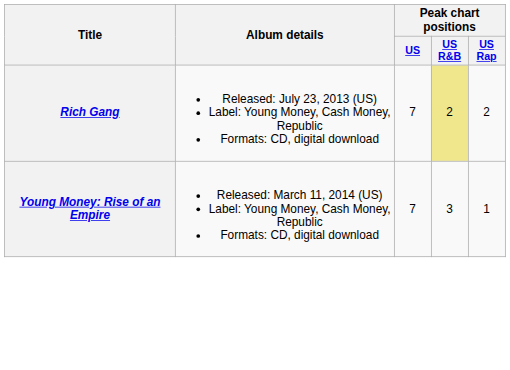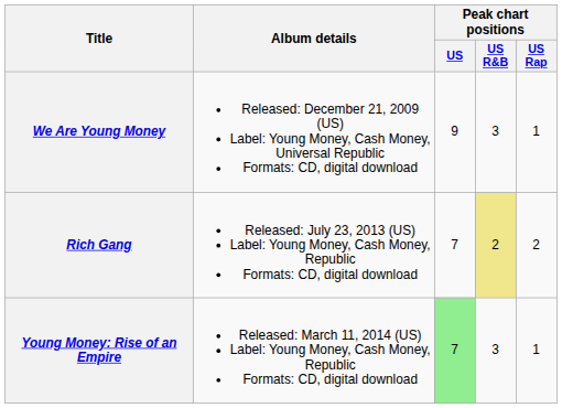 <table class="wikitable plainrowheaders" style="text-align:center;">
 <tr>
 <th scope="col" rowspan="2" style="width:14em;">Title</th>
 <th scope="col" rowspan="2" style="width:18em;">Album details</th>
 <th scope="col" colspan="3">Peak chart positions</th>
 </tr>
 <tr>
 <th scope="col" style="width:3em;font-size:90%;"><a href='#'>US</a></th>
 <th scope="col" style="width:3em;font-size:90%;"><a href='#'>US<br>R&B</a></th>
 <th scope="col" style="width:3em;font-size:90%;"><a href='#'>US<br>Rap</a></th>
 </tr>
 <tr>
+<th scope="row"><em><a href='#'>We Are Young Money</a></em></th>
+<td><br><ul><li>Released: December 21, 2009 <span>(US)</span></li><li>Label: Young Money, Cash Money, Universal Republic</li><li>Formats: CD, digital download</li></ul></td>
+<td>9</td>
+<td>3</td>
+<td>1</td>
+</tr>
+<tr>
 <th scope="row"><em><a href='#'>Rich Gang</a></em></th>
 <td><br><ul><li>Released: July 23, 2013 <span>(US)</span></li><li>Label: Young Money, Cash Money, Republic</li><li>Formats: CD, digital download</li></ul></td>
 <td>7</td>
 <td style="background: khaki;">2</td>
 <td>2</td>
 </tr>
 <tr>
 <th scope="row"><em><a href='#'>Young Money: Rise of an Empire</a></em></th>
 <td><br><ul><li>Released: March 11, 2014 <span>(US)</span></li><li>Label: Young Money, Cash Money, Republic</li><li>Formats: CD, digital download</li></ul></td>
-<td>7</td>
+<td style="background: lightgreen;">7</td>
 <td>3</td>
 <td>1</td>
 </tr>
 </table>
